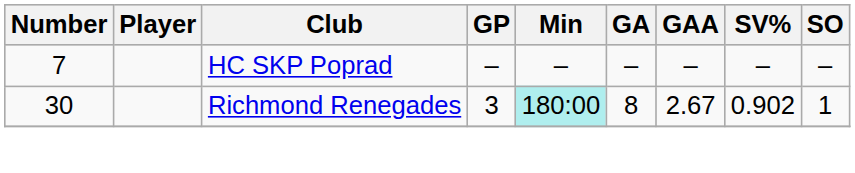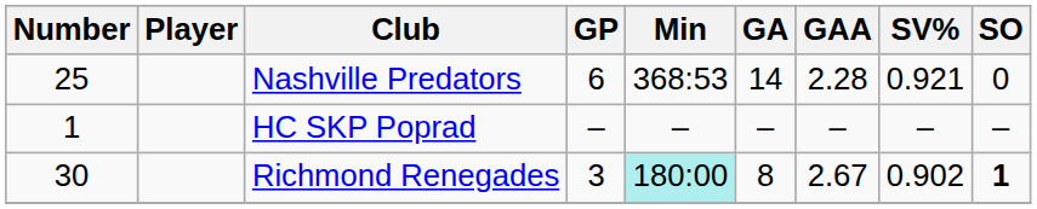 <table class="wikitable sortable" style="text-align: center;">
 <tr>
 <th>Number</th>
 <th>Player</th>
 <th>Club</th>
 <th>GP</th>
 <th>Min</th>
 <th>GA</th>
 <th>GAA</th>
 <th>SV%</th>
 <th>SO</th>
 </tr>
 <tr>
-<td>7</td>
+<td>25</td>
+<td align=left></td>
+<td align=left><a href='#'>Nashville Predators</a></td>
+<td>6</td>
+<td>368:53</td>
+<td>14</td>
+<td>2.28</td>
+<td>0.921</td>
+<td>0</td>
+</tr>
+<tr>
+<td>1</td>
 <td align=left></td>
 <td align=left><a href='#'>HC SKP Poprad</a></td>
 <td>–</td>
 <td>–</td>
 <td>–</td>
 <td>–</td>
 <td>–</td>
 <td>–</td>
 </tr>
 <tr>
 <td>30</td>
 <td align=left></td>
 <td align=left><a href='#'>Richmond Renegades</a></td>
 <td>3</td>
 <td style="background: paleturquoise;">180:00</td>
 <td>8</td>
 <td>2.67</td>
 <td>0.902</td>
-<td>1</td>
+<td><strong>1</strong></td>
 </tr>
 <tr>
 </tr>
 </table>
